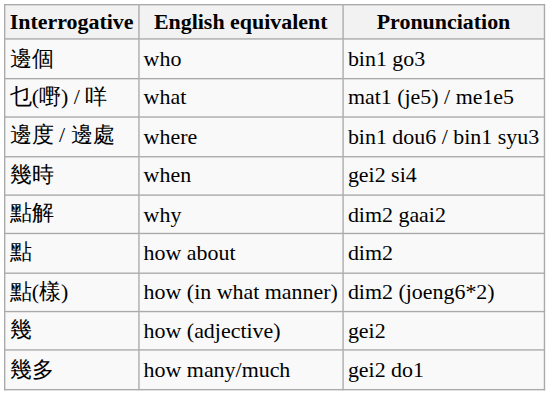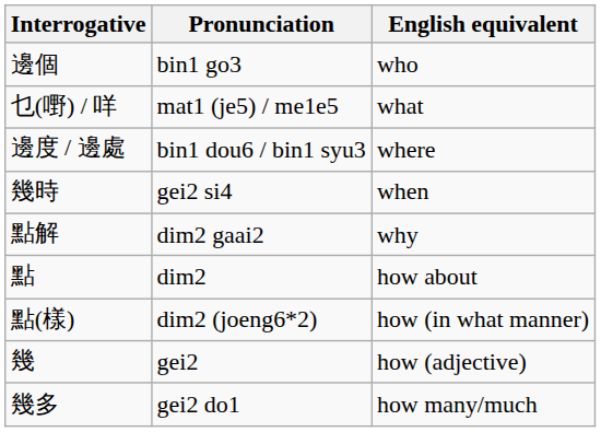 <table class="wikitable">
 <tr>
 <th>Interrogative</th>
+<th>Pronunciation</th>
 <th>English equivalent</th>
-<th>Pronunciation</th>
 </tr>
 <tr>
 <td>邊個</td>
+<td>bin1 go3</td>
 <td>who</td>
-<td>bin1 go3</td>
 </tr>
 <tr>
 <td>乜(嘢) / 咩</td>
+<td>mat1 (je5) / me1e5</td>
 <td>what</td>
-<td>mat1 (je5) / me1e5</td>
 </tr>
 <tr>
 <td>邊度 / 邊處</td>
+<td>bin1 dou6 / bin1 syu3</td>
 <td>where</td>
-<td>bin1 dou6 / bin1 syu3</td>
 </tr>
 <tr>
 <td>幾時</td>
+<td>gei2 si4</td>
 <td>when</td>
-<td>gei2 si4</td>
 </tr>
 <tr>
 <td>點解</td>
+<td>dim2 gaai2</td>
 <td>why</td>
-<td>dim2 gaai2</td>
 </tr>
 <tr>
 <td>點</td>
+<td>dim2</td>
 <td>how about</td>
-<td>dim2</td>
 </tr>
 <tr>
 <td>點(樣)</td>
+<td>dim2 (joeng6*2)</td>
 <td>how (in what manner)</td>
-<td>dim2 (joeng6*2)</td>
 </tr>
 <tr>
 <td>幾</td>
+<td>gei2</td>
 <td>how (adjective)</td>
-<td>gei2</td>
 </tr>
 <tr>
 <td>幾多</td>
+<td>gei2 do1</td>
 <td>how many/much</td>
-<td>gei2 do1</td>
 </tr>
 </table>
